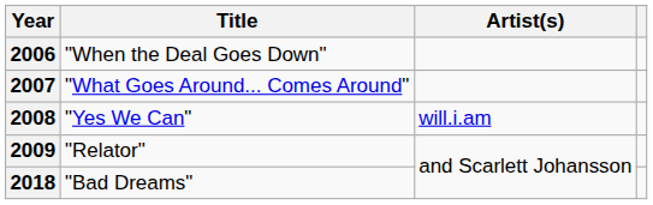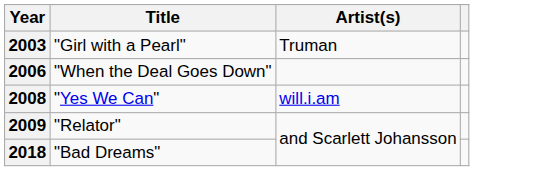 <table class="wikitable plainrowheaders sortable">
 <tr>
 <th scope="col">Year</th>
 <th scope="col">Title</th>
 <th scope="col">Artist(s)</th>
 <th scope="col" class="unsortable"></th>
 </tr>
 <tr>
-<th scope="row">2006</th>
-<td>"When the Deal Goes Down"</td>
-<td></td>
+<th scope="row">2003</th>
+<td>"Girl with a Pearl"</td>
+<td>Truman</td>
 <td></td>
 </tr>
 <tr>
-<th scope="row">2007</th>
-<td>"<a href='#'>What Goes Around... Comes Around</a>"</td>
+<th scope="row">2006</th>
+<td>"When the Deal Goes Down"</td>
 <td></td>
 <td></td>
 </tr>
 <tr>
 <th scope="row">2008</th>
 <td>"<a href='#'>Yes We Can</a>"</td>
 <td><a href='#'>will.i.am</a></td>
 <td></td>
 </tr>
 <tr>
 <th scope="row">2009</th>
 <td>"Relator"</td>
 <td rowspan="2"> and Scarlett Johansson</td>
 <td></td>
 </tr>
 <tr>
 <th scope="row">2018</th>
 <td>"Bad Dreams"</td>
 <td></td>
 </tr>
 </table>
